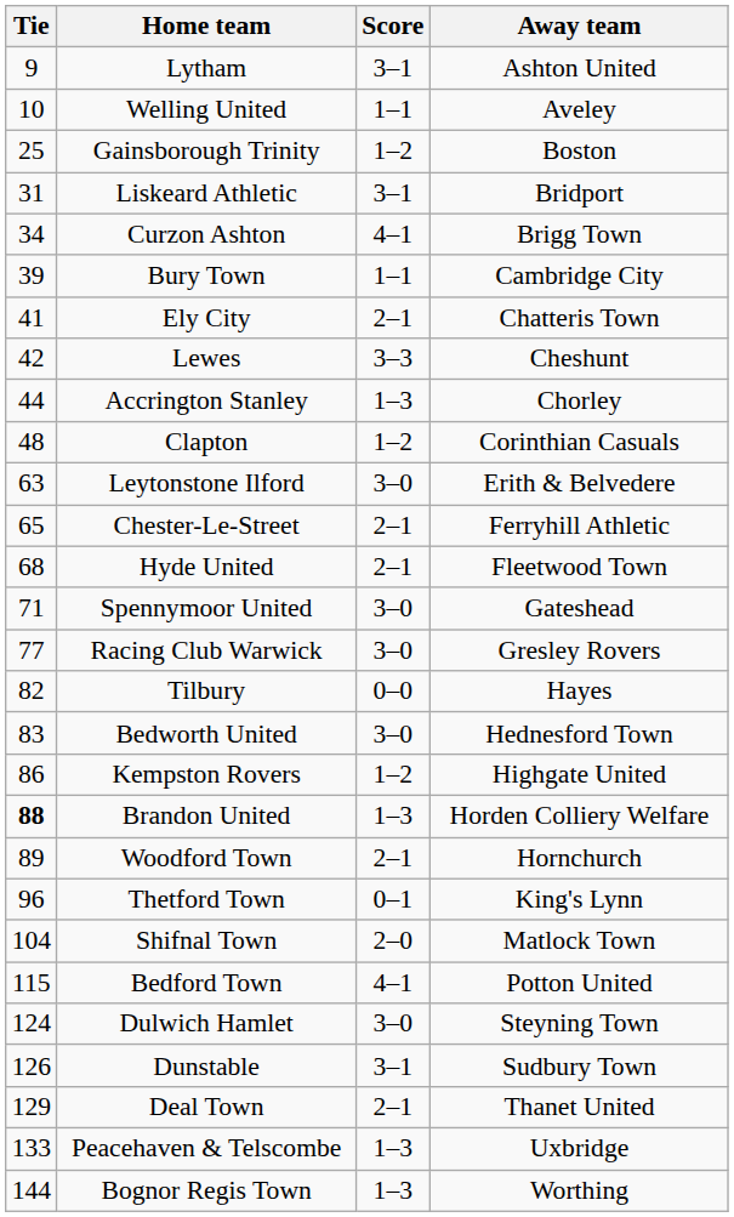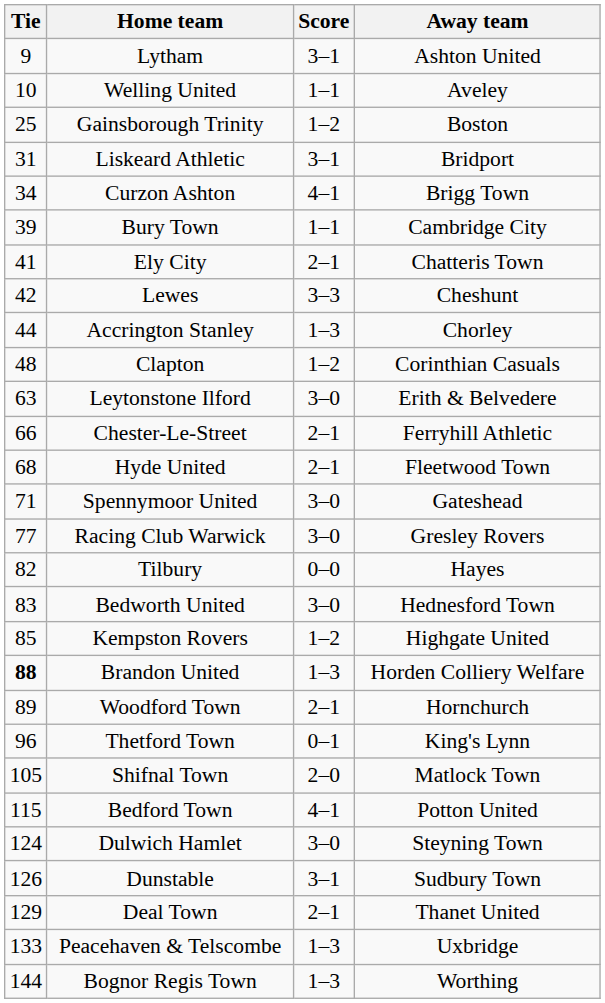 <table class="wikitable" style="text-align:center;">
 <tr>
 <th width=20>Tie</th>
 <th width=175>Home team</th>
 <th width=20>Score</th>
 <th width=175>Away team</th>
 </tr>
 <tr>
 <td>9</td>
 <td>Lytham</td>
 <td>3–1</td>
 <td>Ashton United</td>
 </tr>
 <tr>
 <td>10</td>
 <td>Welling United</td>
 <td>1–1</td>
 <td>Aveley</td>
 </tr>
 <tr>
 <td>25</td>
 <td>Gainsborough Trinity</td>
 <td>1–2</td>
 <td>Boston</td>
 </tr>
 <tr>
 <td>31</td>
 <td>Liskeard Athletic</td>
 <td>3–1</td>
 <td>Bridport</td>
 </tr>
 <tr>
 <td>34</td>
 <td>Curzon Ashton</td>
 <td>4–1</td>
 <td>Brigg Town</td>
 </tr>
 <tr>
 <td>39</td>
 <td>Bury Town</td>
 <td>1–1</td>
 <td>Cambridge City</td>
 </tr>
 <tr>
 <td>41</td>
 <td>Ely City</td>
 <td>2–1</td>
 <td>Chatteris Town</td>
 </tr>
 <tr>
 <td>42</td>
 <td>Lewes</td>
 <td>3–3</td>
 <td>Cheshunt</td>
 </tr>
 <tr>
 <td>44</td>
 <td>Accrington Stanley</td>
 <td>1–3</td>
 <td>Chorley</td>
 </tr>
 <tr>
 <td>48</td>
 <td>Clapton</td>
 <td>1–2</td>
 <td>Corinthian Casuals</td>
 </tr>
 <tr>
 <td>63</td>
 <td>Leytonstone Ilford</td>
 <td>3–0</td>
 <td>Erith & Belvedere</td>
 </tr>
 <tr>
-<td>65</td>
+<td>66</td>
 <td>Chester-Le-Street</td>
 <td>2–1</td>
 <td>Ferryhill Athletic</td>
 </tr>
 <tr>
 <td>68</td>
 <td>Hyde United</td>
 <td>2–1</td>
 <td>Fleetwood Town</td>
 </tr>
 <tr>
 <td>71</td>
 <td>Spennymoor United</td>
 <td>3–0</td>
 <td>Gateshead</td>
 </tr>
 <tr>
 <td>77</td>
 <td>Racing Club Warwick</td>
 <td>3–0</td>
 <td>Gresley Rovers</td>
 </tr>
 <tr>
 <td>82</td>
 <td>Tilbury</td>
 <td>0–0</td>
 <td>Hayes</td>
 </tr>
 <tr>
 <td>83</td>
 <td>Bedworth United</td>
 <td>3–0</td>
 <td>Hednesford Town</td>
 </tr>
 <tr>
-<td>86</td>
+<td>85</td>
 <td>Kempston Rovers</td>
 <td>1–2</td>
 <td>Highgate United</td>
 </tr>
 <tr>
 <td><strong>88</strong></td>
 <td>Brandon United</td>
 <td>1–3</td>
 <td>Horden Colliery Welfare</td>
 </tr>
 <tr>
 <td>89</td>
 <td>Woodford Town</td>
 <td>2–1</td>
 <td>Hornchurch</td>
 </tr>
 <tr>
 <td>96</td>
 <td>Thetford Town</td>
 <td>0–1</td>
 <td>King's Lynn</td>
 </tr>
 <tr>
-<td>104</td>
+<td>105</td>
 <td>Shifnal Town</td>
 <td>2–0</td>
 <td>Matlock Town</td>
 </tr>
 <tr>
 <td>115</td>
 <td>Bedford Town</td>
 <td>4–1</td>
 <td>Potton United</td>
 </tr>
 <tr>
 <td>124</td>
 <td>Dulwich Hamlet</td>
 <td>3–0</td>
 <td>Steyning Town</td>
 </tr>
 <tr>
 <td>126</td>
 <td>Dunstable</td>
 <td>3–1</td>
 <td>Sudbury Town</td>
 </tr>
 <tr>
 <td>129</td>
 <td>Deal Town</td>
 <td>2–1</td>
 <td>Thanet United</td>
 </tr>
 <tr>
 <td>133</td>
 <td>Peacehaven & Telscombe</td>
 <td>1–3</td>
 <td>Uxbridge</td>
 </tr>
 <tr>
 <td>144</td>
 <td>Bognor Regis Town</td>
 <td>1–3</td>
 <td>Worthing</td>
 </tr>
 </table>
